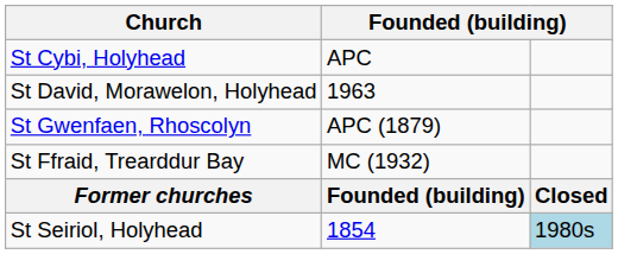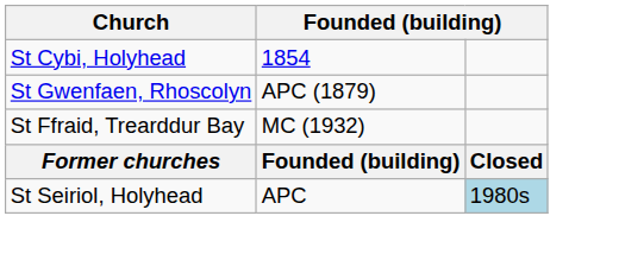 <table class="wikitable">
 <tr>
 <th>Church</th>
 <th colspan="2">Founded (building)</th>
 </tr>
 <tr>
 <td><a href='#'>St Cybi, Holyhead</a></td>
-<td>APC</td>
-<td></td>
-</tr>
-<tr>
-<td>St David, Morawelon, Holyhead</td>
-<td>1963</td>
+<td><a href='#'>1854</a></td>
 <td></td>
 </tr>
 <tr>
 <td><a href='#'>St Gwenfaen, Rhoscolyn</a></td>
 <td>APC (1879)</td>
 <td></td>
 </tr>
 <tr>
 <td>St Ffraid, Trearddur Bay</td>
 <td>MC (1932)</td>
 <td></td>
 </tr>
 <tr>
 <th><em>Former churches</em></th>
 <th>Founded (building)</th>
 <th>Closed</th>
 </tr>
 <tr>
 <td>St Seiriol, Holyhead</td>
-<td><a href='#'>1854</a></td>
+<td>APC</td>
 <td style="background: lightblue;">1980s</td>
 </tr>
 </table>
